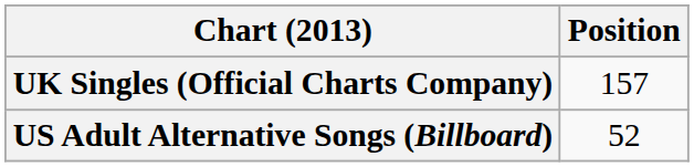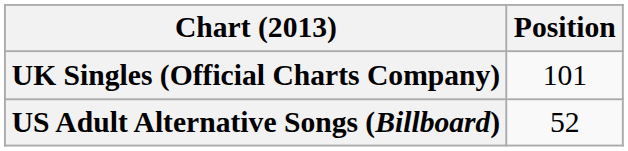 <table class="wikitable sortable plainrowheaders">
 <tr>
 <th>Chart (2013)</th>
 <th>Position</th>
 </tr>
 <tr>
 <th scope="row">UK Singles (Official Charts Company)</th>
-<td style="text-align:center;">157</td>
+<td style="text-align:center;">101</td>
 </tr>
 <tr>
 <th scope="row">US Adult Alternative Songs (<em>Billboard</em>)</th>
 <td style="text-align:center;">52</td>
 </tr>
 </table>
